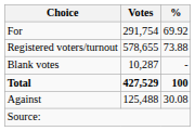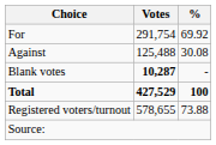 <table class=wikitable style=text-align:right>
 <tr>
 <th>Choice</th>
 <th>Votes</th>
 <th>%</th>
 </tr>
 <tr>
 <td align=left>For</td>
 <td>291,754</td>
 <td>69.92</td>
 </tr>
 <tr>
-<td align=left>Registered voters/turnout</td>
-<td>578,655</td>
-<td>73.88</td>
+<td align=left>Against</td>
+<td>125,488</td>
+<td>30.08</td>
 </tr>
 <tr>
 <td align=left>Blank votes</td>
-<td>10,287</td>
+<td><strong>10,287</strong></td>
 <td>-</td>
 </tr>
 <tr>
 <td align=left><strong>Total</strong></td>
 <td><strong>427,529</strong></td>
 <td><strong>100</strong></td>
 </tr>
 <tr>
-<td align=left>Against</td>
-<td>125,488</td>
-<td>30.08</td>
+<td align=left>Registered voters/turnout</td>
+<td>578,655</td>
+<td>73.88</td>
 </tr>
 <tr>
 <td colspan=3 align=left>Source: </td>
 </tr>
 </table>
